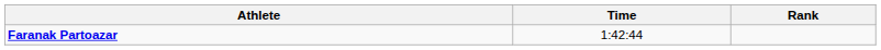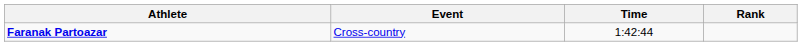 <table class="wikitable" width="50%" style="text-align:center; font-size:90%">
 <tr>
 <th width="35%">Athlete</th>
+<th width="25%">Event</th>
 <th width="15%">Time</th>
 <th width="10%">Rank</th>
 </tr>
 <tr>
 <td align=left><strong><a href='#'>Faranak Partoazar</a></strong></td>
+<td align=left><a href='#'>Cross-country</a></td>
 <td>1:42:44</td>
 <td></td>
 </tr>
 </table>
